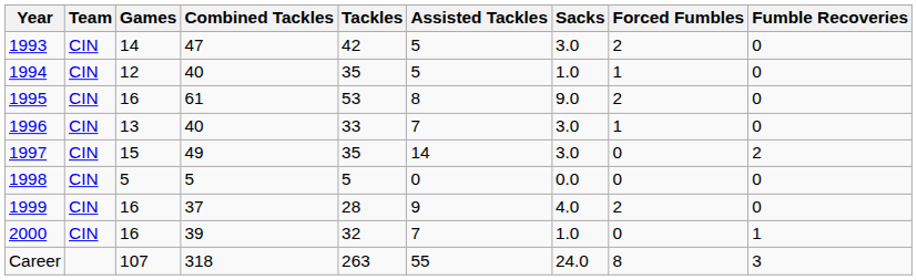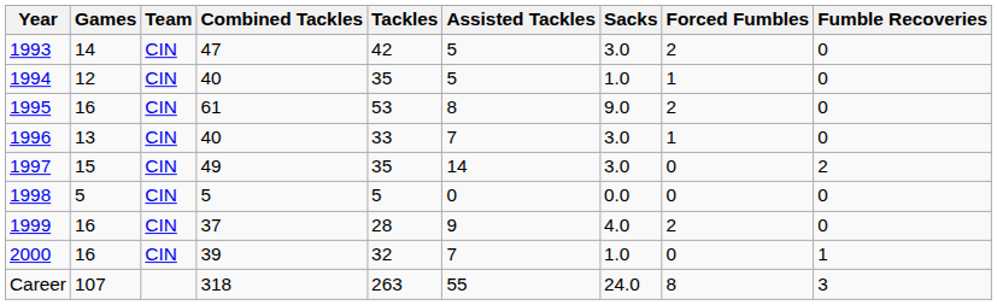 <table class="wikitable">
 <tr>
 <th>Year</th>
+<th>Games</th>
 <th>Team</th>
-<th>Games</th>
 <th>Combined Tackles</th>
 <th>Tackles</th>
 <th>Assisted Tackles</th>
 <th>Sacks</th>
 <th>Forced Fumbles</th>
 <th>Fumble Recoveries</th>
 </tr>
 <tr>
 <td><a href='#'>1993</a></td>
+<td>14</td>
 <td><a href='#'>CIN</a></td>
-<td>14</td>
 <td>47</td>
 <td>42</td>
 <td>5</td>
 <td>3.0</td>
 <td>2</td>
 <td>0</td>
 </tr>
 <tr>
 <td><a href='#'>1994</a></td>
+<td>12</td>
 <td><a href='#'>CIN</a></td>
-<td>12</td>
 <td>40</td>
 <td>35</td>
 <td>5</td>
 <td>1.0</td>
 <td>1</td>
 <td>0</td>
 </tr>
 <tr>
 <td><a href='#'>1995</a></td>
+<td>16</td>
 <td><a href='#'>CIN</a></td>
-<td>16</td>
 <td>61</td>
 <td>53</td>
 <td>8</td>
 <td>9.0</td>
 <td>2</td>
 <td>0</td>
 </tr>
 <tr>
 <td><a href='#'>1996</a></td>
+<td>13</td>
 <td><a href='#'>CIN</a></td>
-<td>13</td>
 <td>40</td>
 <td>33</td>
 <td>7</td>
 <td>3.0</td>
 <td>1</td>
 <td>0</td>
 </tr>
 <tr>
 <td><a href='#'>1997</a></td>
+<td>15</td>
 <td><a href='#'>CIN</a></td>
-<td>15</td>
 <td>49</td>
 <td>35</td>
 <td>14</td>
 <td>3.0</td>
 <td>0</td>
 <td>2</td>
 </tr>
 <tr>
 <td><a href='#'>1998</a></td>
+<td>5</td>
 <td><a href='#'>CIN</a></td>
-<td>5</td>
 <td>5</td>
 <td>5</td>
 <td>0</td>
 <td>0.0</td>
 <td>0</td>
 <td>0</td>
 </tr>
 <tr>
 <td><a href='#'>1999</a></td>
+<td>16</td>
 <td><a href='#'>CIN</a></td>
-<td>16</td>
 <td>37</td>
 <td>28</td>
 <td>9</td>
 <td>4.0</td>
 <td>2</td>
 <td>0</td>
 </tr>
 <tr>
 <td><a href='#'>2000</a></td>
+<td>16</td>
 <td><a href='#'>CIN</a></td>
-<td>16</td>
 <td>39</td>
 <td>32</td>
 <td>7</td>
 <td>1.0</td>
 <td>0</td>
 <td>1</td>
 </tr>
 <tr>
 <td>Career</td>
+<td>107</td>
 <td></td>
-<td>107</td>
 <td>318</td>
 <td>263</td>
 <td>55</td>
 <td>24.0</td>
 <td>8</td>
 <td>3</td>
 </tr>
 </table>
